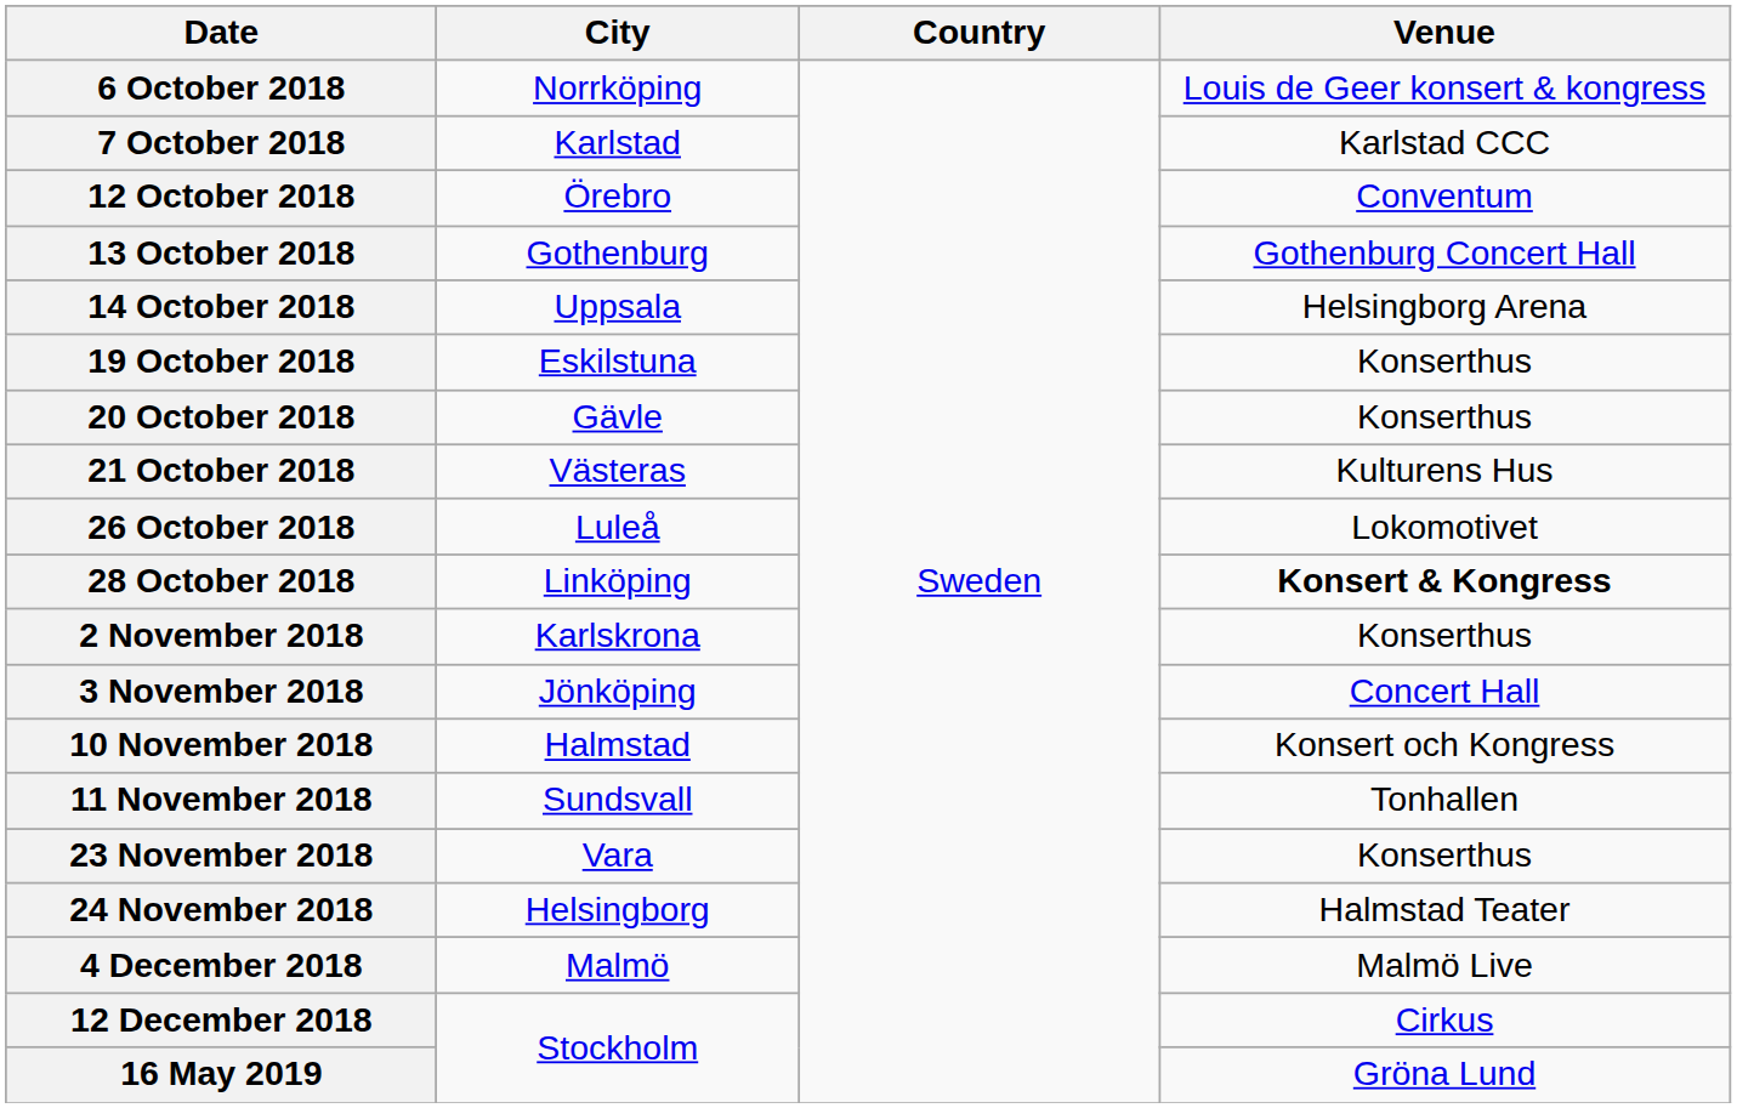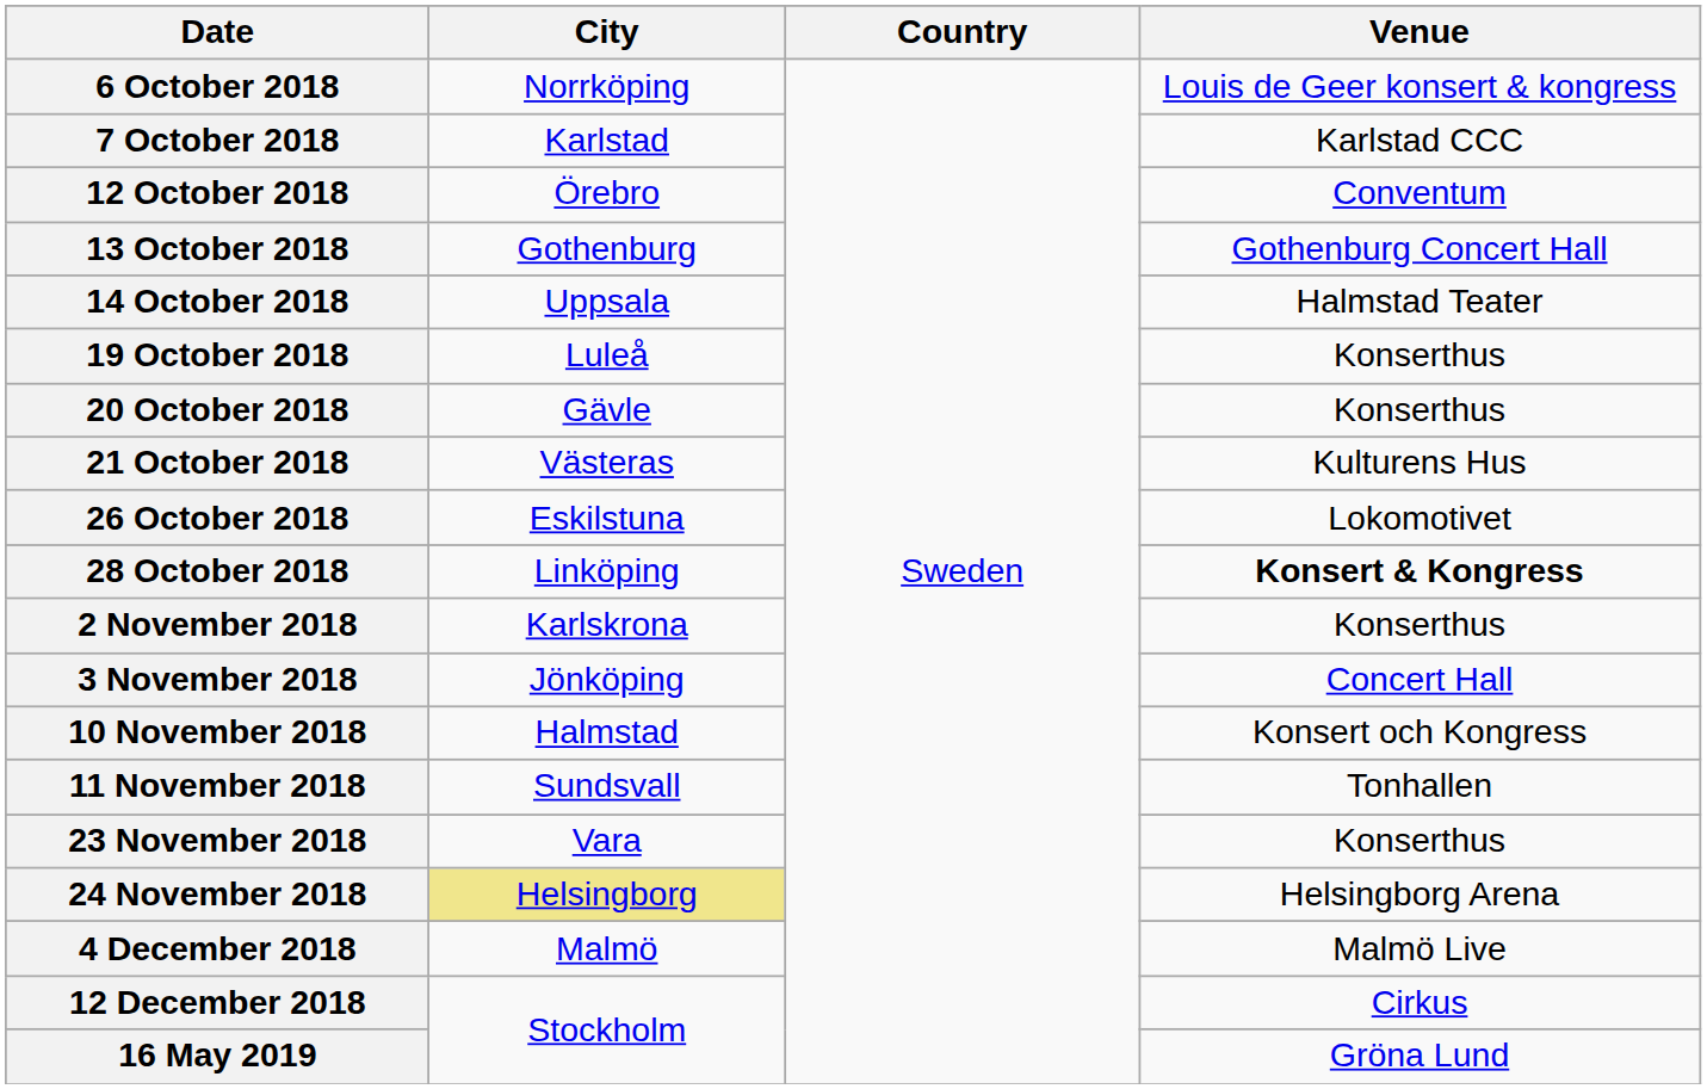 <table class="wikitable plainrowheaders" style="text-align:center;">
 <tr>
 <th scope="col" style="width:12em;">Date</th>
 <th scope="col" style="width:10em;">City</th>
 <th scope="col" style="width:10em;">Country</th>
 <th scope="col" style="width:16em;">Venue</th>
 </tr>
 <tr>
 <th scope="row">6 October 2018</th>
 <td><a href='#'>Norrköping</a></td>
 <td rowspan="20"><a href='#'>Sweden</a></td>
 <td><a href='#'>Louis de Geer konsert & kongress</a></td>
 </tr>
 <tr>
 <th scope="row">7 October 2018</th>
 <td><a href='#'>Karlstad</a></td>
 <td>Karlstad CCC</td>
 </tr>
 <tr>
 <th scope="row">12 October 2018</th>
 <td><a href='#'>Örebro</a></td>
 <td><a href='#'>Conventum</a></td>
 </tr>
 <tr>
 <th scope="row">13 October 2018</th>
 <td><a href='#'>Gothenburg</a></td>
 <td><a href='#'>Gothenburg Concert Hall</a></td>
 </tr>
 <tr>
 <th scope="row">14 October 2018</th>
 <td><a href='#'>Uppsala</a></td>
-<td>Helsingborg Arena</td>
+<td>Halmstad Teater</td>
 </tr>
 <tr>
 <th scope="row">19 October 2018</th>
-<td><a href='#'>Eskilstuna</a></td>
+<td><a href='#'>Luleå</a></td>
 <td>Konserthus</td>
 </tr>
 <tr>
 <th scope="row">20 October 2018</th>
 <td><a href='#'>Gävle</a></td>
 <td>Konserthus</td>
 </tr>
 <tr>
 <th scope="row">21 October 2018</th>
 <td><a href='#'>Västeras</a></td>
 <td>Kulturens Hus</td>
 </tr>
 <tr>
 <th scope="row">26 October 2018</th>
-<td><a href='#'>Luleå</a></td>
+<td><a href='#'>Eskilstuna</a></td>
 <td>Lokomotivet</td>
 </tr>
 <tr>
 <th scope="row">28 October 2018</th>
 <td><a href='#'>Linköping</a></td>
 <td><strong>Konsert & Kongress</strong></td>
 </tr>
 <tr>
 <th scope="row">2 November 2018</th>
 <td><a href='#'>Karlskrona</a></td>
 <td>Konserthus</td>
 </tr>
 <tr>
 <th scope="row">3 November 2018</th>
 <td><a href='#'>Jönköping</a></td>
 <td><a href='#'>Concert Hall</a></td>
 </tr>
 <tr>
 <th scope="row">10 November 2018</th>
 <td><a href='#'>Halmstad</a></td>
 <td>Konsert och Kongress</td>
 </tr>
 <tr>
 <th scope="row">11 November 2018</th>
 <td><a href='#'>Sundsvall</a></td>
 <td>Tonhallen</td>
 </tr>
 <tr>
 <th scope="row">23 November 2018</th>
 <td><a href='#'>Vara</a></td>
 <td>Konserthus</td>
 </tr>
 <tr>
 <th scope="row">24 November 2018</th>
-<td><a href='#'>Helsingborg</a></td>
-<td>Halmstad Teater</td>
+<td style="background: khaki;"><a href='#'>Helsingborg</a></td>
+<td>Helsingborg Arena</td>
 </tr>
 <tr>
 <th scope="row">4 December 2018</th>
 <td><a href='#'>Malmö</a></td>
 <td>Malmö Live</td>
 </tr>
 <tr>
 <th scope="row">12 December 2018</th>
 <td rowspan="2"><a href='#'>Stockholm</a></td>
 <td><a href='#'>Cirkus</a></td>
 </tr>
 <tr>
 <th scope="row">16 May 2019</th>
 <td><a href='#'>Gröna Lund</a></td>
 </tr>
 </table>
